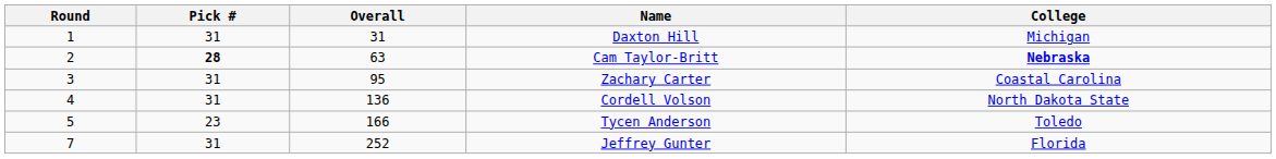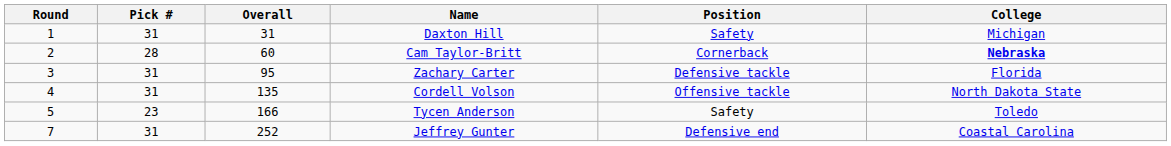 <table class="wikitable sortable sortable" style="width: 100%; text-align:center">
 <tr>
 <th>Round</th>
 <th>Pick #</th>
 <th>Overall</th>
 <th>Name</th>
+<th>Position</th>
 <th>College</th>
 </tr>
 <tr>
 <td>1</td>
 <td>31</td>
 <td>31</td>
 <td><a href='#'>Daxton Hill</a></td>
+<td><a href='#'>Safety</a></td>
 <td><a href='#'>Michigan</a></td>
 </tr>
 <tr>
 <td>2</td>
-<td><strong>28</strong></td>
-<td>63</td>
+<td>28</td>
+<td>60</td>
 <td><a href='#'>Cam Taylor-Britt</a></td>
+<td><a href='#'>Cornerback</a></td>
 <td><strong><a href='#'>Nebraska</a></strong></td>
 </tr>
 <tr>
 <td>3</td>
 <td>31</td>
 <td>95</td>
 <td><a href='#'>Zachary Carter</a></td>
-<td><a href='#'>Coastal Carolina</a></td>
+<td><a href='#'>Defensive tackle</a></td>
+<td><a href='#'>Florida</a></td>
 </tr>
 <tr>
 <td>4</td>
 <td>31</td>
-<td>136</td>
+<td>135</td>
 <td><a href='#'>Cordell Volson</a></td>
+<td><a href='#'>Offensive tackle</a></td>
 <td><a href='#'>North Dakota State</a></td>
 </tr>
 <tr>
 <td>5</td>
 <td>23</td>
 <td>166</td>
 <td><a href='#'>Tycen Anderson</a></td>
+<td>Safety</td>
 <td><a href='#'>Toledo</a></td>
 </tr>
 <tr>
 <td>7</td>
 <td>31</td>
 <td>252</td>
 <td><a href='#'>Jeffrey Gunter</a></td>
-<td><a href='#'>Florida</a></td>
+<td><a href='#'>Defensive end</a></td>
+<td><a href='#'>Coastal Carolina</a></td>
 </tr>
 </table>
